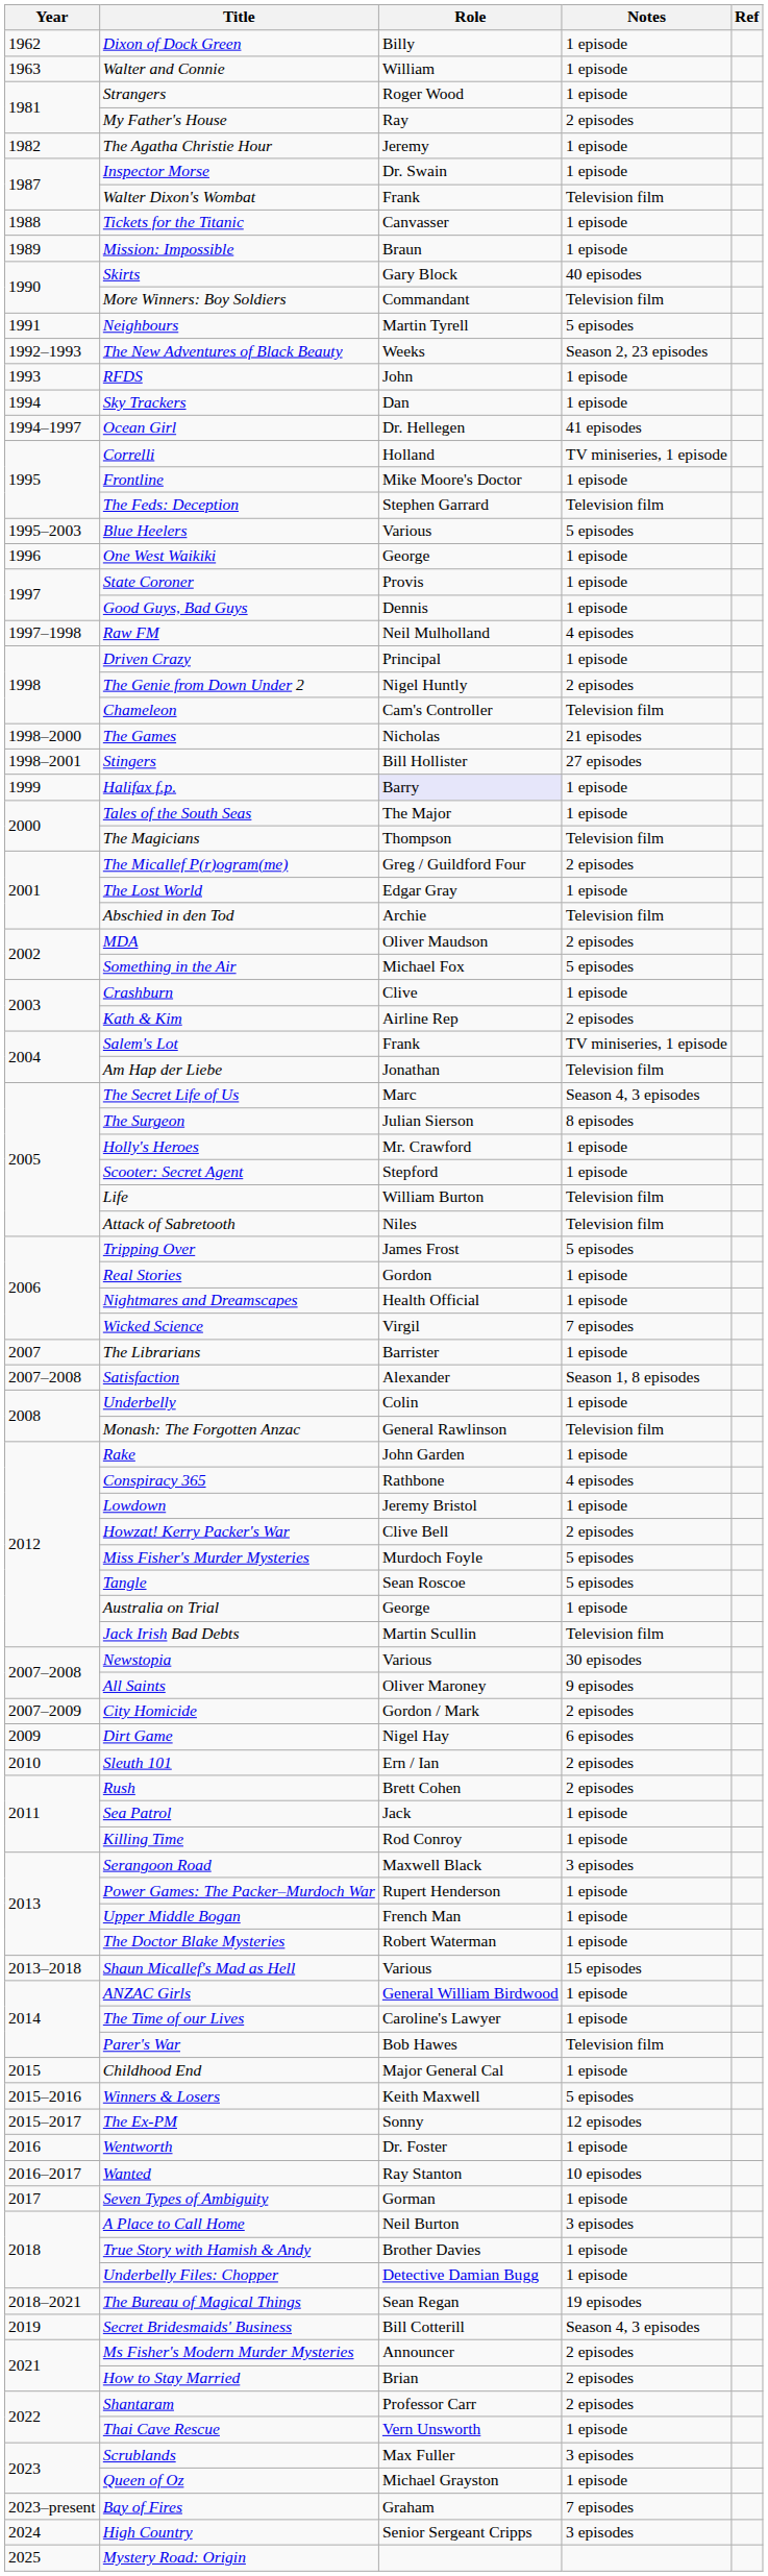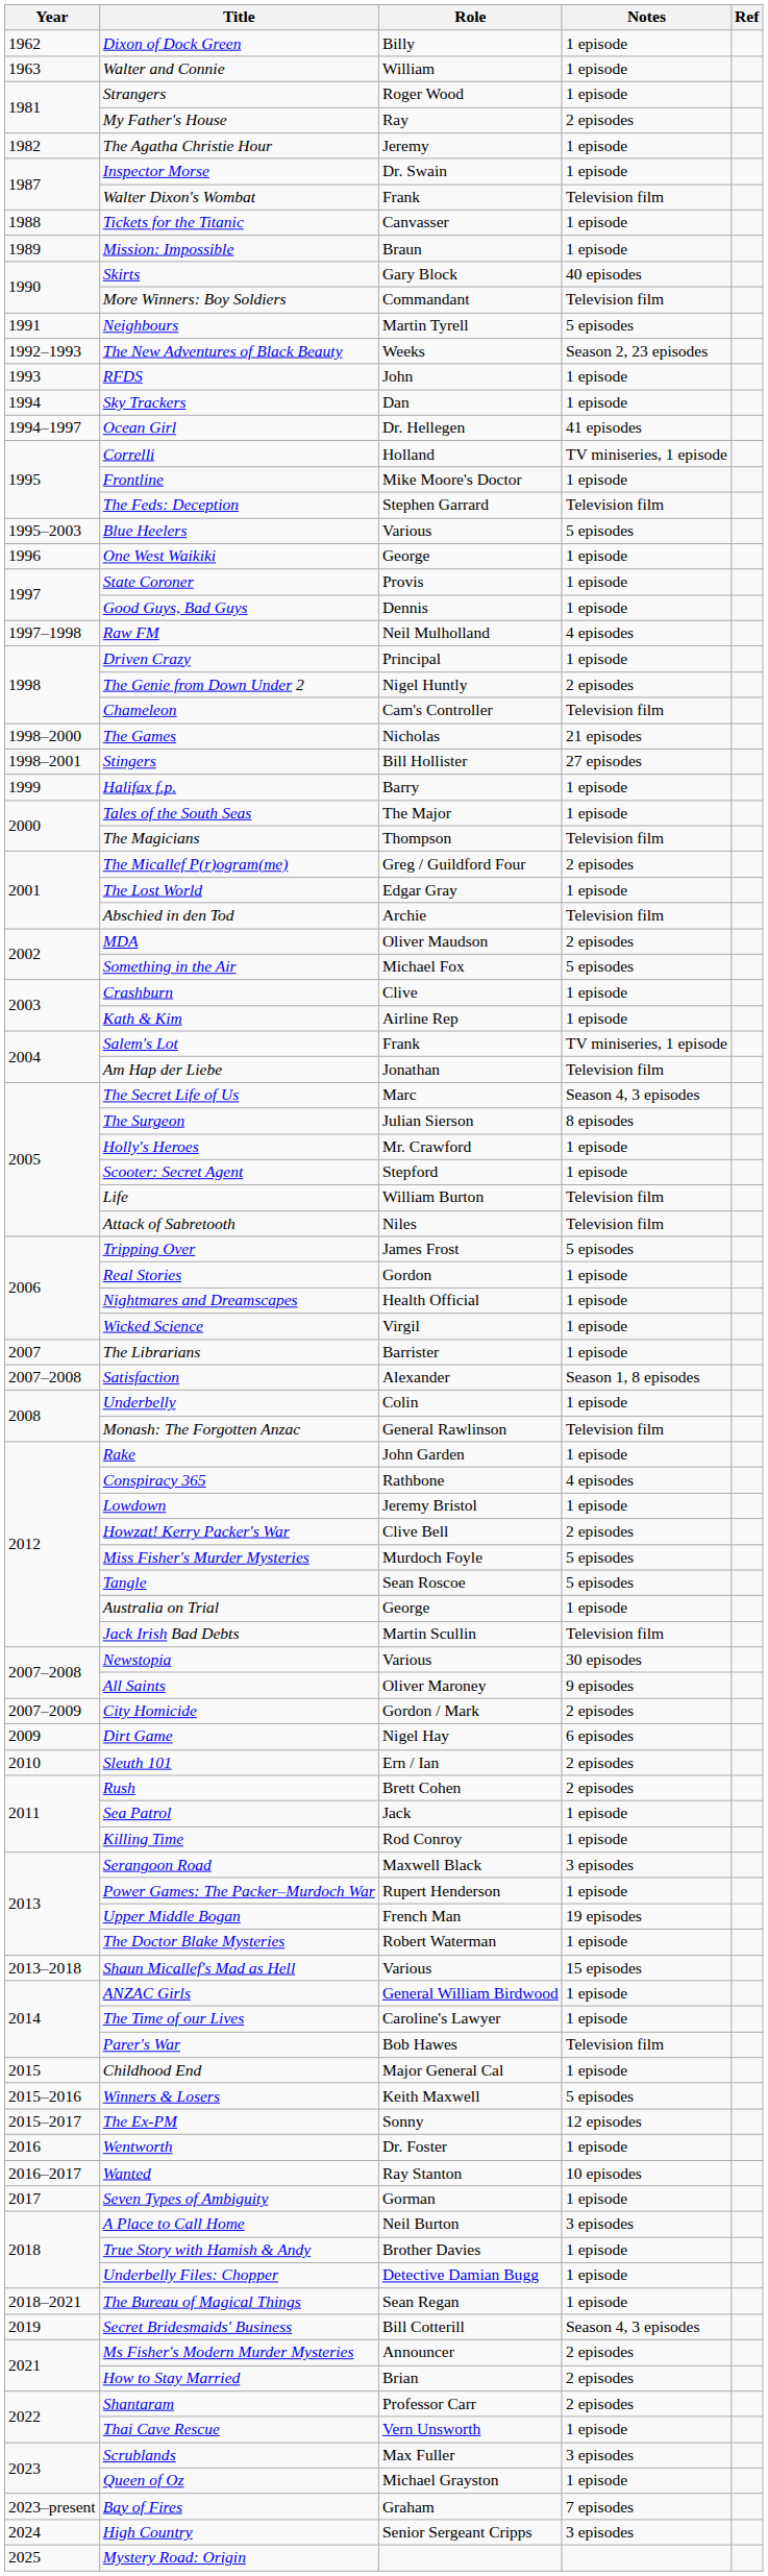 <table class="wikitable sortable">
 <tr>
 <th>Year</th>
 <th>Title</th>
 <th>Role</th>
 <th class="unsortable">Notes</th>
 <th>Ref</th>
 </tr>
 <tr>
 <td>1962</td>
 <td><em><a href='#'>Dixon of Dock Green</a></em></td>
 <td>Billy</td>
 <td>1 episode</td>
 <td></td>
 </tr>
 <tr>
 <td>1963</td>
 <td><em>Walter and Connie</em></td>
 <td>William</td>
 <td>1 episode</td>
 <td></td>
 </tr>
 <tr>
 <td rowspan="2">1981</td>
 <td><em>Strangers</em></td>
 <td>Roger Wood</td>
 <td>1 episode</td>
 <td></td>
 </tr>
 <tr>
 <td><em>My Father's House</em></td>
 <td>Ray</td>
 <td>2 episodes</td>
 <td></td>
 </tr>
 <tr>
 <td>1982</td>
 <td><em>The Agatha Christie Hour</em></td>
 <td>Jeremy</td>
 <td>1 episode</td>
 <td></td>
 </tr>
 <tr>
 <td rowspan="2">1987</td>
 <td><em><a href='#'>Inspector Morse</a></em></td>
 <td>Dr. Swain</td>
 <td>1 episode</td>
 <td></td>
 </tr>
 <tr>
 <td><em>Walter Dixon's Wombat</em></td>
 <td>Frank</td>
 <td>Television film</td>
 <td></td>
 </tr>
 <tr>
 <td>1988</td>
 <td><em><a href='#'>Tickets for the Titanic</a></em></td>
 <td>Canvasser</td>
 <td>1 episode</td>
 <td></td>
 </tr>
 <tr>
 <td>1989</td>
 <td><em><a href='#'>Mission: Impossible</a></em></td>
 <td>Braun</td>
 <td>1 episode</td>
 <td></td>
 </tr>
 <tr>
 <td rowspan="2">1990</td>
 <td><em><a href='#'>Skirts</a></em></td>
 <td>Gary Block</td>
 <td>40 episodes</td>
 <td></td>
 </tr>
 <tr>
 <td><em>More Winners: Boy Soldiers</em></td>
 <td>Commandant</td>
 <td>Television film</td>
 <td></td>
 </tr>
 <tr>
 <td>1991</td>
 <td><em><a href='#'>Neighbours</a></em></td>
 <td>Martin Tyrell</td>
 <td>5 episodes</td>
 <td></td>
 </tr>
 <tr>
 <td>1992–1993</td>
 <td><em><a href='#'>The New Adventures of Black Beauty</a></em></td>
 <td>Weeks</td>
 <td>Season 2, 23 episodes</td>
 <td></td>
 </tr>
 <tr>
 <td>1993</td>
 <td><em><a href='#'>RFDS</a></em></td>
 <td>John</td>
 <td>1 episode</td>
 <td></td>
 </tr>
 <tr>
 <td>1994</td>
 <td><em><a href='#'>Sky Trackers</a></em></td>
 <td>Dan</td>
 <td>1 episode</td>
 <td></td>
 </tr>
 <tr>
 <td>1994–1997</td>
 <td><em><a href='#'>Ocean Girl</a></em></td>
 <td>Dr. Hellegen</td>
 <td>41 episodes</td>
 <td></td>
 </tr>
 <tr>
 <td rowspan="3">1995</td>
 <td><em><a href='#'>Correlli</a></em></td>
 <td>Holland</td>
 <td>TV miniseries, 1 episode</td>
 <td></td>
 </tr>
 <tr>
 <td><em><a href='#'>Frontline</a></em></td>
 <td>Mike Moore's Doctor</td>
 <td>1 episode</td>
 <td></td>
 </tr>
 <tr>
 <td><em><a href='#'>The Feds: Deception</a></em></td>
 <td>Stephen Garrard</td>
 <td>Television film</td>
 <td></td>
 </tr>
 <tr>
 <td>1995–2003</td>
 <td><em><a href='#'>Blue Heelers</a></em></td>
 <td>Various</td>
 <td>5 episodes</td>
 <td></td>
 </tr>
 <tr>
 <td>1996</td>
 <td><em><a href='#'>One West Waikiki</a></em></td>
 <td>George</td>
 <td>1 episode</td>
 <td></td>
 </tr>
 <tr>
 <td rowspan="2">1997</td>
 <td><em><a href='#'>State Coroner</a></em></td>
 <td>Provis</td>
 <td>1 episode</td>
 <td></td>
 </tr>
 <tr>
 <td><em><a href='#'>Good Guys, Bad Guys</a></em></td>
 <td>Dennis</td>
 <td>1 episode</td>
 <td></td>
 </tr>
 <tr>
 <td>1997–1998</td>
 <td><em><a href='#'>Raw FM</a></em></td>
 <td>Neil Mulholland</td>
 <td>4 episodes</td>
 <td></td>
 </tr>
 <tr>
 <td rowspan="3">1998</td>
 <td><em><a href='#'>Driven Crazy</a></em></td>
 <td>Principal</td>
 <td>1 episode</td>
 <td></td>
 </tr>
 <tr>
 <td><em><a href='#'>The Genie from Down Under</a> 2</em></td>
 <td>Nigel Huntly</td>
 <td>2 episodes</td>
 <td></td>
 </tr>
 <tr>
 <td><em><a href='#'>Chameleon</a></em></td>
 <td>Cam's Controller</td>
 <td>Television film</td>
 <td></td>
 </tr>
 <tr>
 <td>1998–2000</td>
 <td><em><a href='#'>The Games</a></em></td>
 <td>Nicholas</td>
 <td>21 episodes</td>
 <td></td>
 </tr>
 <tr>
 <td>1998–2001</td>
 <td><em><a href='#'>Stingers</a></em></td>
 <td>Bill Hollister</td>
 <td>27 episodes</td>
 <td></td>
 </tr>
 <tr>
 <td>1999</td>
 <td><em><a href='#'>Halifax f.p.</a></em></td>
-<td style="background: lavender;">Barry</td>
+<td>Barry</td>
 <td>1 episode</td>
 <td></td>
 </tr>
 <tr>
 <td rowspan="2">2000</td>
 <td><em><a href='#'>Tales of the South Seas</a></em></td>
 <td>The Major</td>
 <td>1 episode</td>
 <td></td>
 </tr>
 <tr>
 <td><em>The Magicians</em></td>
 <td>Thompson</td>
 <td>Television film</td>
 <td></td>
 </tr>
 <tr>
 <td rowspan="3">2001</td>
 <td><em><a href='#'>The Micallef P(r)ogram(me)</a></em></td>
 <td>Greg / Guildford Four</td>
 <td>2 episodes</td>
 <td></td>
 </tr>
 <tr>
 <td><em><a href='#'>The Lost World</a></em></td>
 <td>Edgar Gray</td>
 <td>1 episode</td>
 <td></td>
 </tr>
 <tr>
 <td><em>Abschied in den Tod</em></td>
 <td>Archie</td>
 <td>Television film</td>
 <td></td>
 </tr>
 <tr>
 <td rowspan="2">2002</td>
 <td><em><a href='#'>MDA</a></em></td>
 <td>Oliver Maudson</td>
 <td>2 episodes</td>
 <td></td>
 </tr>
 <tr>
 <td><em><a href='#'>Something in the Air</a></em></td>
 <td>Michael Fox</td>
 <td>5 episodes</td>
 <td></td>
 </tr>
 <tr>
 <td rowspan="2">2003</td>
 <td><em><a href='#'>Crashburn</a></em></td>
 <td>Clive</td>
 <td>1 episode</td>
 <td></td>
 </tr>
 <tr>
 <td><em><a href='#'>Kath & Kim</a></em></td>
 <td>Airline Rep</td>
-<td>2 episodes</td>
+<td>1 episode</td>
 <td></td>
 </tr>
 <tr>
 <td rowspan="2">2004</td>
 <td><em><a href='#'>Salem's Lot</a></em></td>
 <td>Frank</td>
 <td>TV miniseries, 1 episode</td>
 <td></td>
 </tr>
 <tr>
 <td><em>Am Hap der Liebe</em></td>
 <td>Jonathan</td>
 <td>Television film</td>
 <td></td>
 </tr>
 <tr>
 <td rowspan="6">2005</td>
 <td><em><a href='#'>The Secret Life of Us</a></em></td>
 <td>Marc</td>
 <td>Season 4, 3 episodes</td>
 <td></td>
 </tr>
 <tr>
 <td><em><a href='#'>The Surgeon</a></em></td>
 <td>Julian Sierson</td>
 <td>8 episodes</td>
 <td></td>
 </tr>
 <tr>
 <td><em><a href='#'>Holly's Heroes</a></em></td>
 <td>Mr. Crawford</td>
 <td>1 episode</td>
 <td></td>
 </tr>
 <tr>
 <td><em><a href='#'>Scooter: Secret Agent</a></em></td>
 <td>Stepford</td>
 <td>1 episode</td>
 <td></td>
 </tr>
 <tr>
 <td><em>Life</em></td>
 <td>William Burton</td>
 <td>Television film</td>
 <td></td>
 </tr>
 <tr>
 <td><em>Attack of Sabretooth</em></td>
 <td>Niles</td>
 <td>Television film</td>
 <td></td>
 </tr>
 <tr>
 <td rowspan="4">2006</td>
 <td><em><a href='#'>Tripping Over</a></em></td>
 <td>James Frost</td>
 <td>5 episodes</td>
 <td></td>
 </tr>
 <tr>
 <td><em><a href='#'>Real Stories</a></em></td>
 <td>Gordon</td>
 <td>1 episode</td>
 <td></td>
 </tr>
 <tr>
 <td><em><a href='#'>Nightmares and Dreamscapes</a></em></td>
 <td>Health Official</td>
 <td>1 episode</td>
 <td></td>
 </tr>
 <tr>
 <td><em><a href='#'>Wicked Science</a></em></td>
 <td>Virgil</td>
-<td>7 episodes</td>
+<td>1 episode</td>
 <td></td>
 </tr>
 <tr>
 <td>2007</td>
 <td><em>The Librarians</em></td>
 <td>Barrister</td>
 <td>1 episode</td>
 <td></td>
 </tr>
 <tr>
 <td>2007–2008</td>
 <td><em><a href='#'>Satisfaction</a></em></td>
 <td>Alexander</td>
 <td>Season 1, 8 episodes</td>
 <td></td>
 </tr>
 <tr>
 <td rowspan="2">2008</td>
 <td><em><a href='#'>Underbelly</a></em></td>
 <td>Colin</td>
 <td>1 episode</td>
 <td></td>
 </tr>
 <tr>
 <td><em>Monash: The Forgotten Anzac</em></td>
 <td>General Rawlinson</td>
 <td>Television film</td>
 <td></td>
 </tr>
 <tr>
 <td rowspan="8">2012</td>
 <td><em><a href='#'>Rake</a></em></td>
 <td>John Garden</td>
 <td>1 episode</td>
 <td></td>
 </tr>
 <tr>
 <td><em><a href='#'>Conspiracy 365</a></em></td>
 <td>Rathbone</td>
 <td>4 episodes</td>
 <td></td>
 </tr>
 <tr>
 <td><em><a href='#'>Lowdown</a></em></td>
 <td>Jeremy Bristol</td>
 <td>1 episode</td>
 <td></td>
 </tr>
 <tr>
 <td><em><a href='#'>Howzat! Kerry Packer's War</a></em></td>
 <td>Clive Bell</td>
 <td>2 episodes</td>
 <td></td>
 </tr>
 <tr>
 <td><em><a href='#'>Miss Fisher's Murder Mysteries</a></em></td>
 <td>Murdoch Foyle</td>
 <td>5 episodes</td>
 <td></td>
 </tr>
 <tr>
 <td><em><a href='#'>Tangle</a></em></td>
 <td>Sean Roscoe</td>
 <td>5 episodes</td>
 <td></td>
 </tr>
 <tr>
 <td><em>Australia on Trial</em></td>
 <td>George</td>
 <td>1 episode</td>
 <td></td>
 </tr>
 <tr>
 <td><em><a href='#'>Jack Irish</a></em> <em>Bad Debts</em></td>
 <td>Martin Scullin</td>
 <td>Television film</td>
 <td></td>
 </tr>
 <tr>
 <td rowspan="2">2007–2008</td>
 <td><em><a href='#'>Newstopia</a></em></td>
 <td>Various</td>
 <td>30 episodes</td>
 <td></td>
 </tr>
 <tr>
 <td><em><a href='#'>All Saints</a></em></td>
 <td>Oliver Maroney</td>
 <td>9 episodes</td>
 <td></td>
 </tr>
 <tr>
 <td>2007–2009</td>
 <td><em><a href='#'>City Homicide</a></em></td>
 <td>Gordon / Mark</td>
 <td>2 episodes</td>
 <td></td>
 </tr>
 <tr>
 <td>2009</td>
 <td><em><a href='#'>Dirt Game</a></em></td>
 <td>Nigel Hay</td>
 <td>6 episodes</td>
 <td></td>
 </tr>
 <tr>
 <td>2010</td>
 <td><em><a href='#'>Sleuth 101</a></em></td>
 <td>Ern / Ian</td>
 <td>2 episodes</td>
 <td></td>
 </tr>
 <tr>
 <td rowspan="3">2011</td>
 <td><em><a href='#'>Rush</a></em></td>
 <td>Brett Cohen</td>
 <td>2 episodes</td>
 <td></td>
 </tr>
 <tr>
 <td><em><a href='#'>Sea Patrol</a></em></td>
 <td>Jack</td>
 <td>1 episode</td>
 <td></td>
 </tr>
 <tr>
 <td><em><a href='#'>Killing Time</a></em></td>
 <td>Rod Conroy</td>
 <td>1 episode</td>
 <td></td>
 </tr>
 <tr>
 <td rowspan="4">2013</td>
 <td><em><a href='#'>Serangoon Road</a></em></td>
 <td>Maxwell Black</td>
 <td>3 episodes</td>
 <td></td>
 </tr>
 <tr>
 <td><em><a href='#'>Power Games: The Packer–Murdoch War</a></em></td>
 <td>Rupert Henderson</td>
 <td>1 episode</td>
 <td></td>
 </tr>
 <tr>
 <td><em><a href='#'>Upper Middle Bogan</a></em></td>
 <td>French Man</td>
-<td>1 episode</td>
+<td>19 episodes</td>
 <td></td>
 </tr>
 <tr>
 <td><em><a href='#'>The Doctor Blake Mysteries</a></em></td>
 <td>Robert Waterman</td>
 <td>1 episode</td>
 <td></td>
 </tr>
 <tr>
 <td>2013–2018</td>
 <td><em><a href='#'>Shaun Micallef's Mad as Hell</a></em></td>
 <td>Various</td>
 <td>15 episodes</td>
 <td></td>
 </tr>
 <tr>
 <td rowspan="3">2014</td>
 <td><em><a href='#'>ANZAC Girls</a></em></td>
 <td><a href='#'>General William Birdwood</a></td>
 <td>1 episode</td>
 <td></td>
 </tr>
 <tr>
 <td><em><a href='#'>The Time of our Lives</a></em></td>
 <td>Caroline's Lawyer</td>
 <td>1 episode</td>
 <td></td>
 </tr>
 <tr>
 <td><em><a href='#'>Parer's War</a></em></td>
 <td>Bob Hawes</td>
 <td>Television film</td>
 <td></td>
 </tr>
 <tr>
 <td>2015</td>
 <td><em>Childhood End</em></td>
 <td>Major General Cal</td>
 <td>1 episode</td>
 <td></td>
 </tr>
 <tr>
 <td>2015–2016</td>
 <td><em><a href='#'>Winners & Losers</a></em></td>
 <td>Keith Maxwell</td>
 <td>5 episodes</td>
 <td></td>
 </tr>
 <tr>
 <td>2015–2017</td>
 <td><em><a href='#'>The Ex-PM</a></em></td>
 <td>Sonny</td>
 <td>12 episodes</td>
 <td></td>
 </tr>
 <tr>
 <td>2016</td>
 <td><em><a href='#'>Wentworth</a></em></td>
 <td>Dr. Foster</td>
 <td>1 episode</td>
 <td></td>
 </tr>
 <tr>
 <td>2016–2017</td>
 <td><em><a href='#'>Wanted</a></em></td>
 <td>Ray Stanton</td>
 <td>10 episodes</td>
 <td></td>
 </tr>
 <tr>
 <td>2017</td>
 <td><em><a href='#'>Seven Types of Ambiguity</a></em></td>
 <td>Gorman</td>
 <td>1 episode</td>
 <td></td>
 </tr>
 <tr>
 <td rowspan="3">2018</td>
 <td><em><a href='#'>A Place to Call Home</a></em></td>
 <td>Neil Burton</td>
 <td>3 episodes</td>
 <td></td>
 </tr>
 <tr>
 <td><em><a href='#'>True Story with Hamish & Andy</a></em></td>
 <td>Brother Davies</td>
 <td>1 episode</td>
 <td></td>
 </tr>
 <tr>
 <td><em><a href='#'>Underbelly Files: Chopper</a></em></td>
 <td><a href='#'>Detective Damian Bugg</a></td>
 <td>1 episode</td>
 <td></td>
 </tr>
 <tr>
 <td>2018–2021</td>
 <td><em><a href='#'>The Bureau of Magical Things</a></em></td>
 <td>Sean Regan</td>
-<td>19 episodes</td>
+<td>1 episode</td>
 <td></td>
 </tr>
 <tr>
 <td>2019</td>
 <td><em><a href='#'>Secret Bridesmaids' Business</a></em></td>
 <td>Bill Cotterill</td>
 <td>Season 4, 3 episodes</td>
 <td></td>
 </tr>
 <tr>
 <td rowspan="2">2021</td>
 <td><em><a href='#'>Ms Fisher's Modern Murder Mysteries</a></em></td>
 <td>Announcer</td>
 <td>2 episodes</td>
 <td></td>
 </tr>
 <tr>
 <td><em><a href='#'>How to Stay Married</a></em></td>
 <td>Brian</td>
 <td>2 episodes</td>
 <td></td>
 </tr>
 <tr>
 <td rowspan="2">2022</td>
 <td><em><a href='#'>Shantaram</a></em></td>
 <td>Professor Carr</td>
 <td>2 episodes</td>
 <td></td>
 </tr>
 <tr>
 <td><em><a href='#'>Thai Cave Rescue</a></em></td>
 <td><a href='#'>Vern Unsworth</a></td>
 <td>1 episode</td>
 <td></td>
 </tr>
 <tr>
 <td rowspan="2">2023</td>
 <td><em><a href='#'>Scrublands</a></em></td>
 <td>Max Fuller</td>
 <td>3 episodes</td>
 <td></td>
 </tr>
 <tr>
 <td><em><a href='#'>Queen of Oz</a></em></td>
 <td>Michael Grayston</td>
 <td>1 episode</td>
 <td></td>
 </tr>
 <tr>
 <td>2023–present</td>
 <td><em><a href='#'>Bay of Fires</a></em></td>
 <td>Graham</td>
 <td>7 episodes</td>
 <td></td>
 </tr>
 <tr>
 <td>2024</td>
 <td><em><a href='#'>High Country</a></em></td>
 <td>Senior Sergeant Cripps</td>
 <td>3 episodes</td>
 <td></td>
 </tr>
 <tr>
 <td>2025</td>
 <td><em><a href='#'>Mystery Road: Origin</a></em></td>
 <td></td>
 <td></td>
 <td></td>
 </tr>
 </table>
